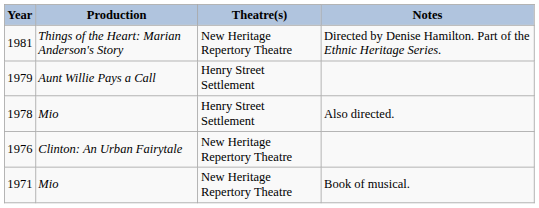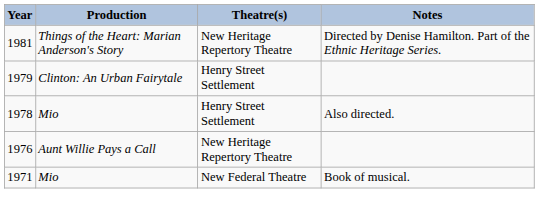 <table class="wikitable" style="font-size:90%;">
 <tr>
 <th style="background:#B0C4DE;">Year</th>
 <th style="background:#B0C4DE;">Production</th>
 <th style="background:#B0C4DE;">Theatre(s)</th>
 <th style="background:#B0C4DE;">Notes</th>
 </tr>
 <tr>
 <td>1981</td>
 <td><em>Things of the Heart: Marian Anderson's Story</em></td>
 <td>New Heritage Repertory Theatre</td>
 <td>Directed by Denise Hamilton.  Part of the <em>Ethnic Heritage Series</em>.</td>
 </tr>
 <tr>
 <td>1979</td>
-<td><em>Aunt Willie Pays a Call</em></td>
+<td><em>Clinton: An Urban Fairytale</em></td>
 <td>Henry Street Settlement</td>
 <td></td>
 </tr>
 <tr>
 <td>1978</td>
 <td><em>Mio</em></td>
 <td>Henry Street Settlement</td>
 <td>Also directed.</td>
 </tr>
 <tr>
 <td>1976</td>
-<td><em>Clinton: An Urban Fairytale</em></td>
+<td><em>Aunt Willie Pays a Call</em></td>
 <td>New Heritage Repertory Theatre</td>
 <td></td>
 </tr>
 <tr>
 <td>1971</td>
 <td><em>Mio</em></td>
-<td>New Heritage Repertory Theatre</td>
+<td>New Federal Theatre</td>
 <td>Book of musical.</td>
 </tr>
 </table>
